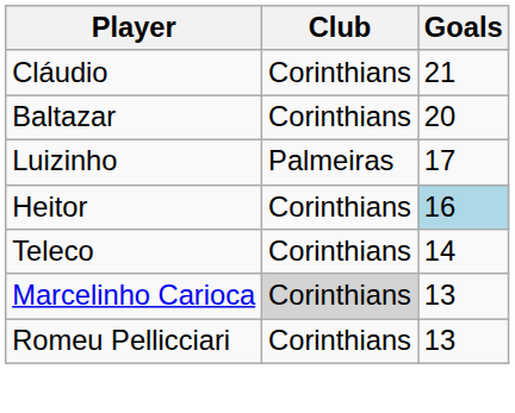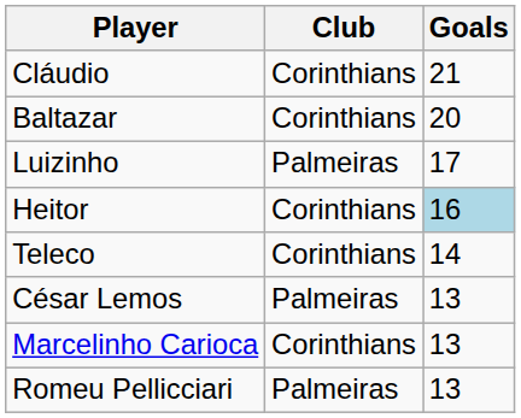 <table class="wikitable">
 <tr>
 <th>Player</th>
 <th>Club</th>
 <th>Goals</th>
 </tr>
 <tr>
 <td> Cláudio</td>
 <td>Corinthians</td>
 <td>21</td>
 </tr>
 <tr>
 <td> Baltazar</td>
 <td>Corinthians</td>
 <td>20</td>
 </tr>
 <tr>
 <td> Luizinho</td>
 <td>Palmeiras</td>
 <td>17</td>
 </tr>
 <tr>
 <td> Heitor</td>
 <td>Corinthians</td>
 <td style="background: lightblue;">16</td>
 </tr>
 <tr>
 <td> Teleco</td>
 <td>Corinthians</td>
 <td>14</td>
 </tr>
 <tr>
+<td> César Lemos</td>
+<td>Palmeiras</td>
+<td>13</td>
+</tr>
+<tr>
 <td> <a href='#'>Marcelinho Carioca</a></td>
-<td style="background: lightgrey;">Corinthians</td>
+<td>Corinthians</td>
 <td>13</td>
 </tr>
 <tr>
 <td> Romeu Pellicciari</td>
-<td>Corinthians</td>
+<td>Palmeiras</td>
 <td>13</td>
 </tr>
 </table>
